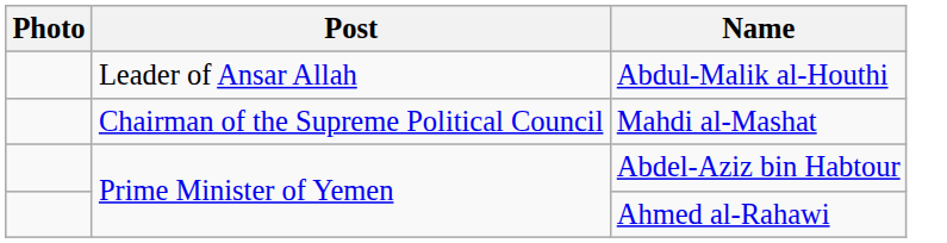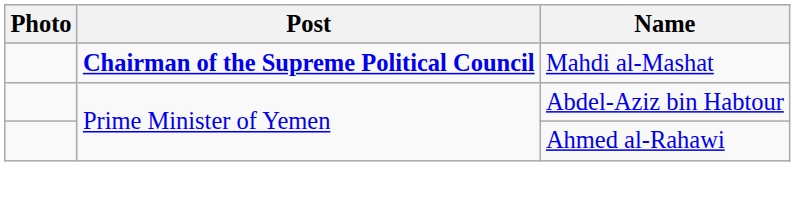 <table class="wikitable">
 <tr>
 <th>Photo</th>
 <th>Post</th>
 <th>Name</th>
 </tr>
 <tr>
-<td><br></td>
-<td>Leader of <a href='#'>Ansar Allah</a></td>
-<td><a href='#'>Abdul-Malik al-Houthi</a></td>
-</tr>
-<tr>
 <td></td>
-<td><a href='#'>Chairman of the Supreme Political Council</a></td>
+<td><strong><a href='#'>Chairman of the Supreme Political Council</a></strong></td>
 <td><a href='#'>Mahdi al-Mashat</a></td>
 </tr>
 <tr>
 <td></td>
 <td rowspan="2"><a href='#'>Prime Minister of Yemen</a></td>
 <td><a href='#'>Abdel-Aziz bin Habtour</a></td>
 </tr>
 <tr>
 <td></td>
 <td><a href='#'>Ahmed al-Rahawi</a></td>
 </tr>
 </table>
